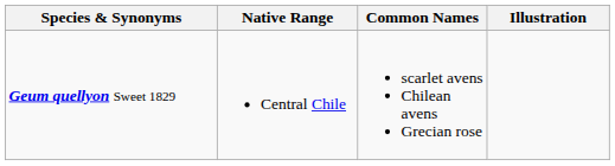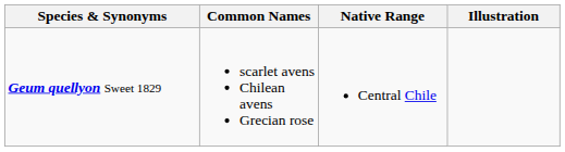 <table class="wikitable">
 <tr>
 <th width=325>Species & Synonyms</th>
+<th width=150>Common Names</th>
 <th width=175>Native Range</th>
-<th width=150>Common Names</th>
 <th width=150>Illustration</th>
 </tr>
 <tr>
 <td><strong><em><a href='#'>Geum quellyon</a></em></strong> <small>Sweet 1829</small></td>
+<td><br><ul><li>scarlet avens</li><li>Chilean avens</li><li>Grecian rose</li></ul></td>
 <td><br><ul><li>Central <a href='#'>Chile</a></li></ul></td>
-<td><br><ul><li>scarlet avens</li><li>Chilean avens</li><li>Grecian rose</li></ul></td>
 <td></td>
 </tr>
 </table>
